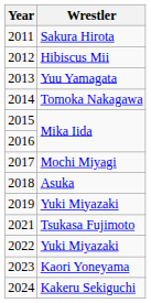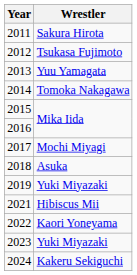 <table class="wikitable">
 <tr>
 <th>Year</th>
 <th>Wrestler</th>
 </tr>
 <tr>
 <td>2011</td>
 <td><a href='#'>Sakura Hirota</a></td>
 </tr>
 <tr>
 <td>2012</td>
-<td><a href='#'>Hibiscus Mii</a></td>
+<td><a href='#'>Tsukasa Fujimoto</a></td>
 </tr>
 <tr>
 <td>2013</td>
 <td><a href='#'>Yuu Yamagata</a></td>
 </tr>
 <tr>
 <td>2014</td>
 <td><a href='#'>Tomoka Nakagawa</a></td>
 </tr>
 <tr>
 <td>2015</td>
 <td rowspan="2"><a href='#'>Mika Iida</a></td>
 </tr>
 <tr>
 <td>2016</td>
 </tr>
 <tr>
 <td>2017</td>
 <td><a href='#'>Mochi Miyagi</a></td>
 </tr>
 <tr>
 <td>2018</td>
 <td><a href='#'>Asuka</a></td>
 </tr>
 <tr>
 <td>2019</td>
 <td><a href='#'>Yuki Miyazaki</a></td>
 </tr>
 <tr>
 <td>2021</td>
-<td><a href='#'>Tsukasa Fujimoto</a></td>
+<td><a href='#'>Hibiscus Mii</a></td>
 </tr>
 <tr>
 <td>2022</td>
-<td><a href='#'>Yuki Miyazaki</a></td>
+<td><a href='#'>Kaori Yoneyama</a></td>
 </tr>
 <tr>
 <td>2023</td>
-<td><a href='#'>Kaori Yoneyama</a></td>
+<td><a href='#'>Yuki Miyazaki</a></td>
 </tr>
 <tr>
 <td>2024</td>
 <td><a href='#'>Kakeru Sekiguchi</a></td>
 </tr>
 </table>
